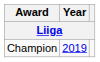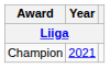 <table class="wikitable">
 <tr>
 <th>Award</th>
 <th>Year</th>
 <th></th>
 </tr>
 <tr>
 <th colspan="3"><a href='#'>Liiga</a></th>
 </tr>
 <tr>
 <td>Champion</td>
-<td><a href='#'>2019</a></td>
+<td><a href='#'>2021</a></td>
 <td></td>
 </tr>
 </table>
